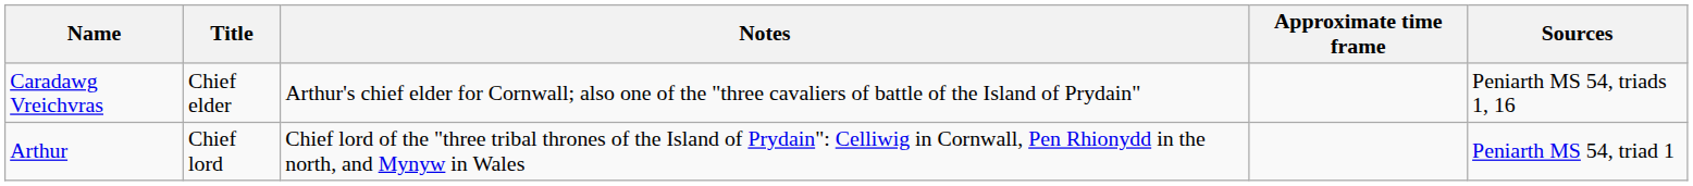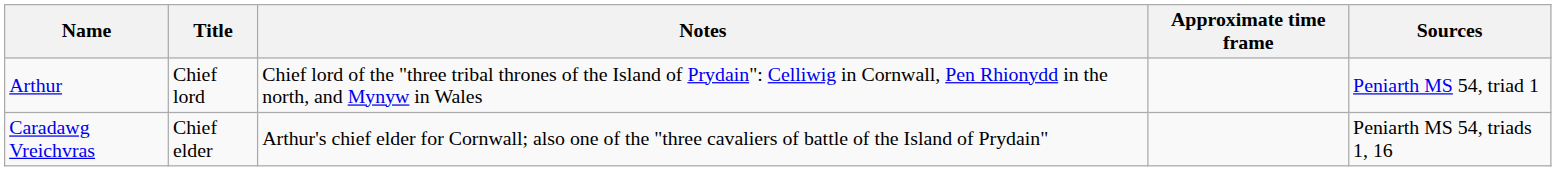 <table class="wikitable">
 <tr>
 <th>Name</th>
 <th>Title</th>
 <th>Notes</th>
 <th>Approximate time frame</th>
 <th>Sources</th>
 </tr>
 <tr>
+<td><a href='#'>Arthur</a></td>
+<td>Chief lord</td>
+<td>Chief lord of the "three tribal thrones of the Island of <a href='#'>Prydain</a>": <a href='#'>Celliwig</a> in Cornwall, <a href='#'>Pen Rhionydd</a> in the north, and <a href='#'>Mynyw</a> in Wales</td>
+<td></td>
+<td><a href='#'>Peniarth MS</a> 54, triad 1</td>
+</tr>
+<tr>
 <td><a href='#'>Caradawg Vreichvras</a></td>
 <td>Chief elder</td>
 <td>Arthur's chief elder for Cornwall; also one of the "three cavaliers of battle of the Island of Prydain"</td>
 <td></td>
 <td>Peniarth MS 54, triads 1, 16</td>
 </tr>
-<tr>
-<td><a href='#'>Arthur</a></td>
-<td>Chief lord</td>
-<td>Chief lord of the "three tribal thrones of the Island of <a href='#'>Prydain</a>": <a href='#'>Celliwig</a> in Cornwall, <a href='#'>Pen Rhionydd</a> in the north, and <a href='#'>Mynyw</a> in Wales</td>
-<td></td>
-<td><a href='#'>Peniarth MS</a> 54, triad 1</td>
-</tr>
 </table>
